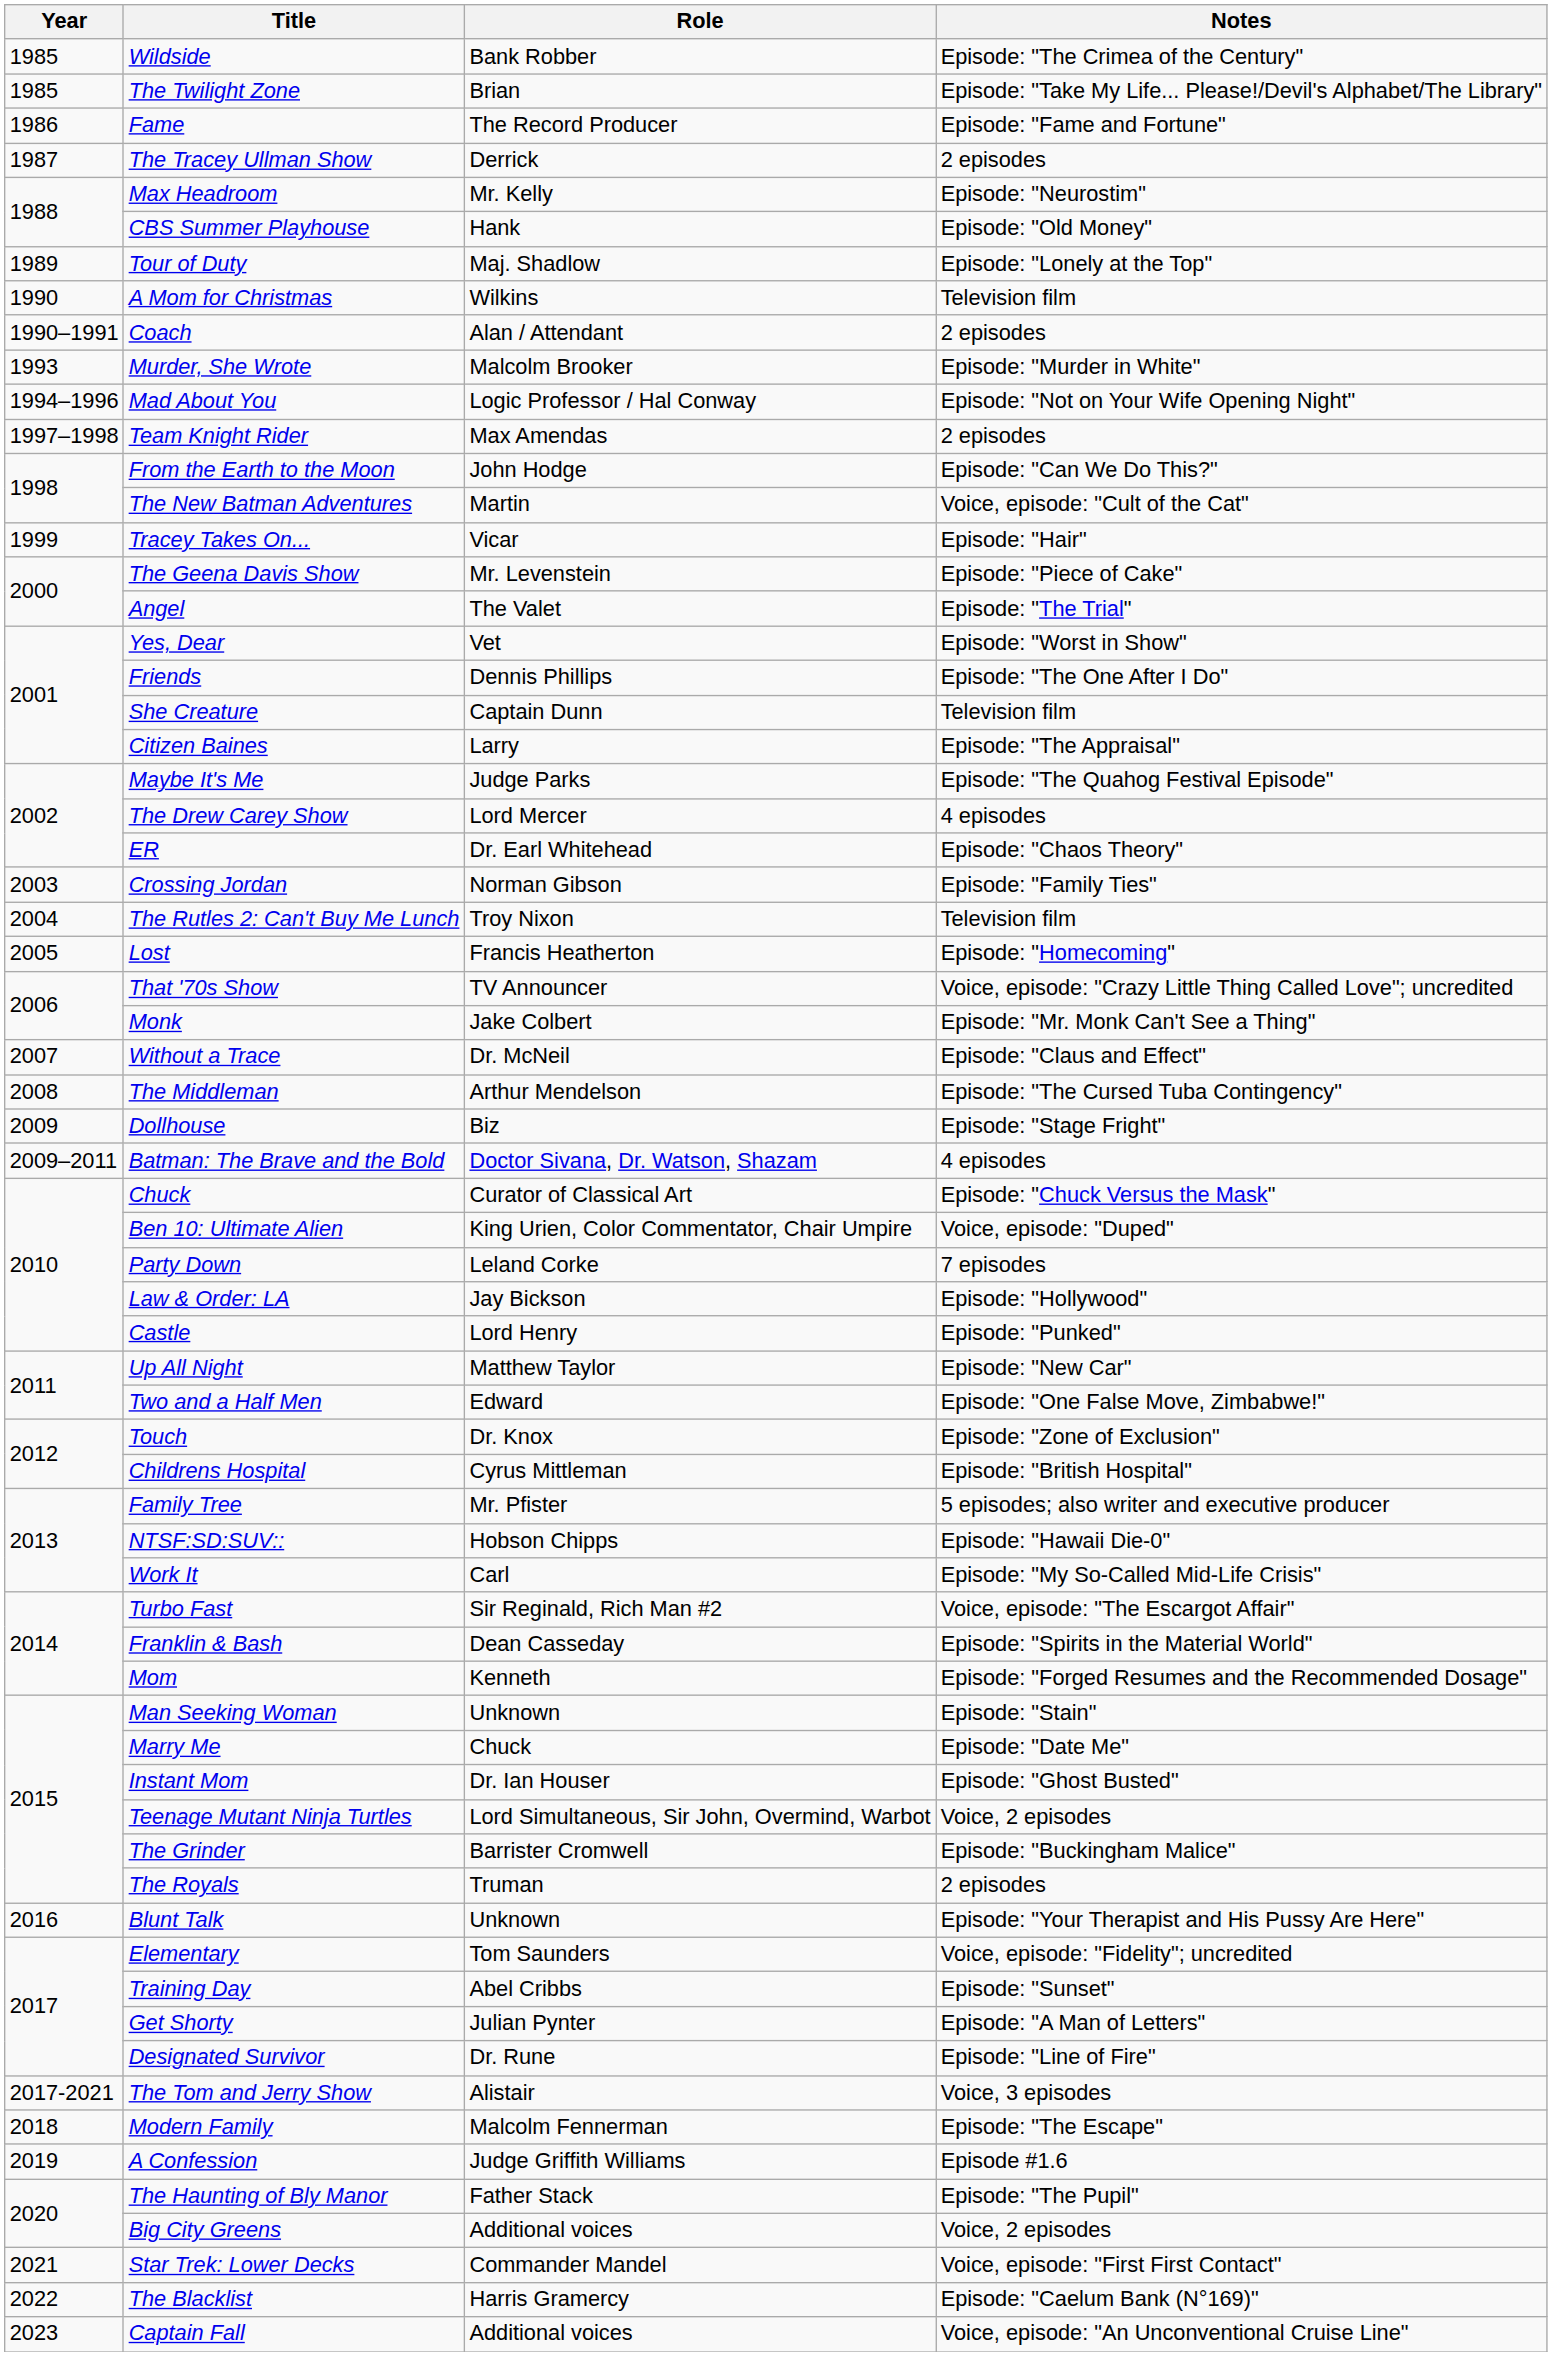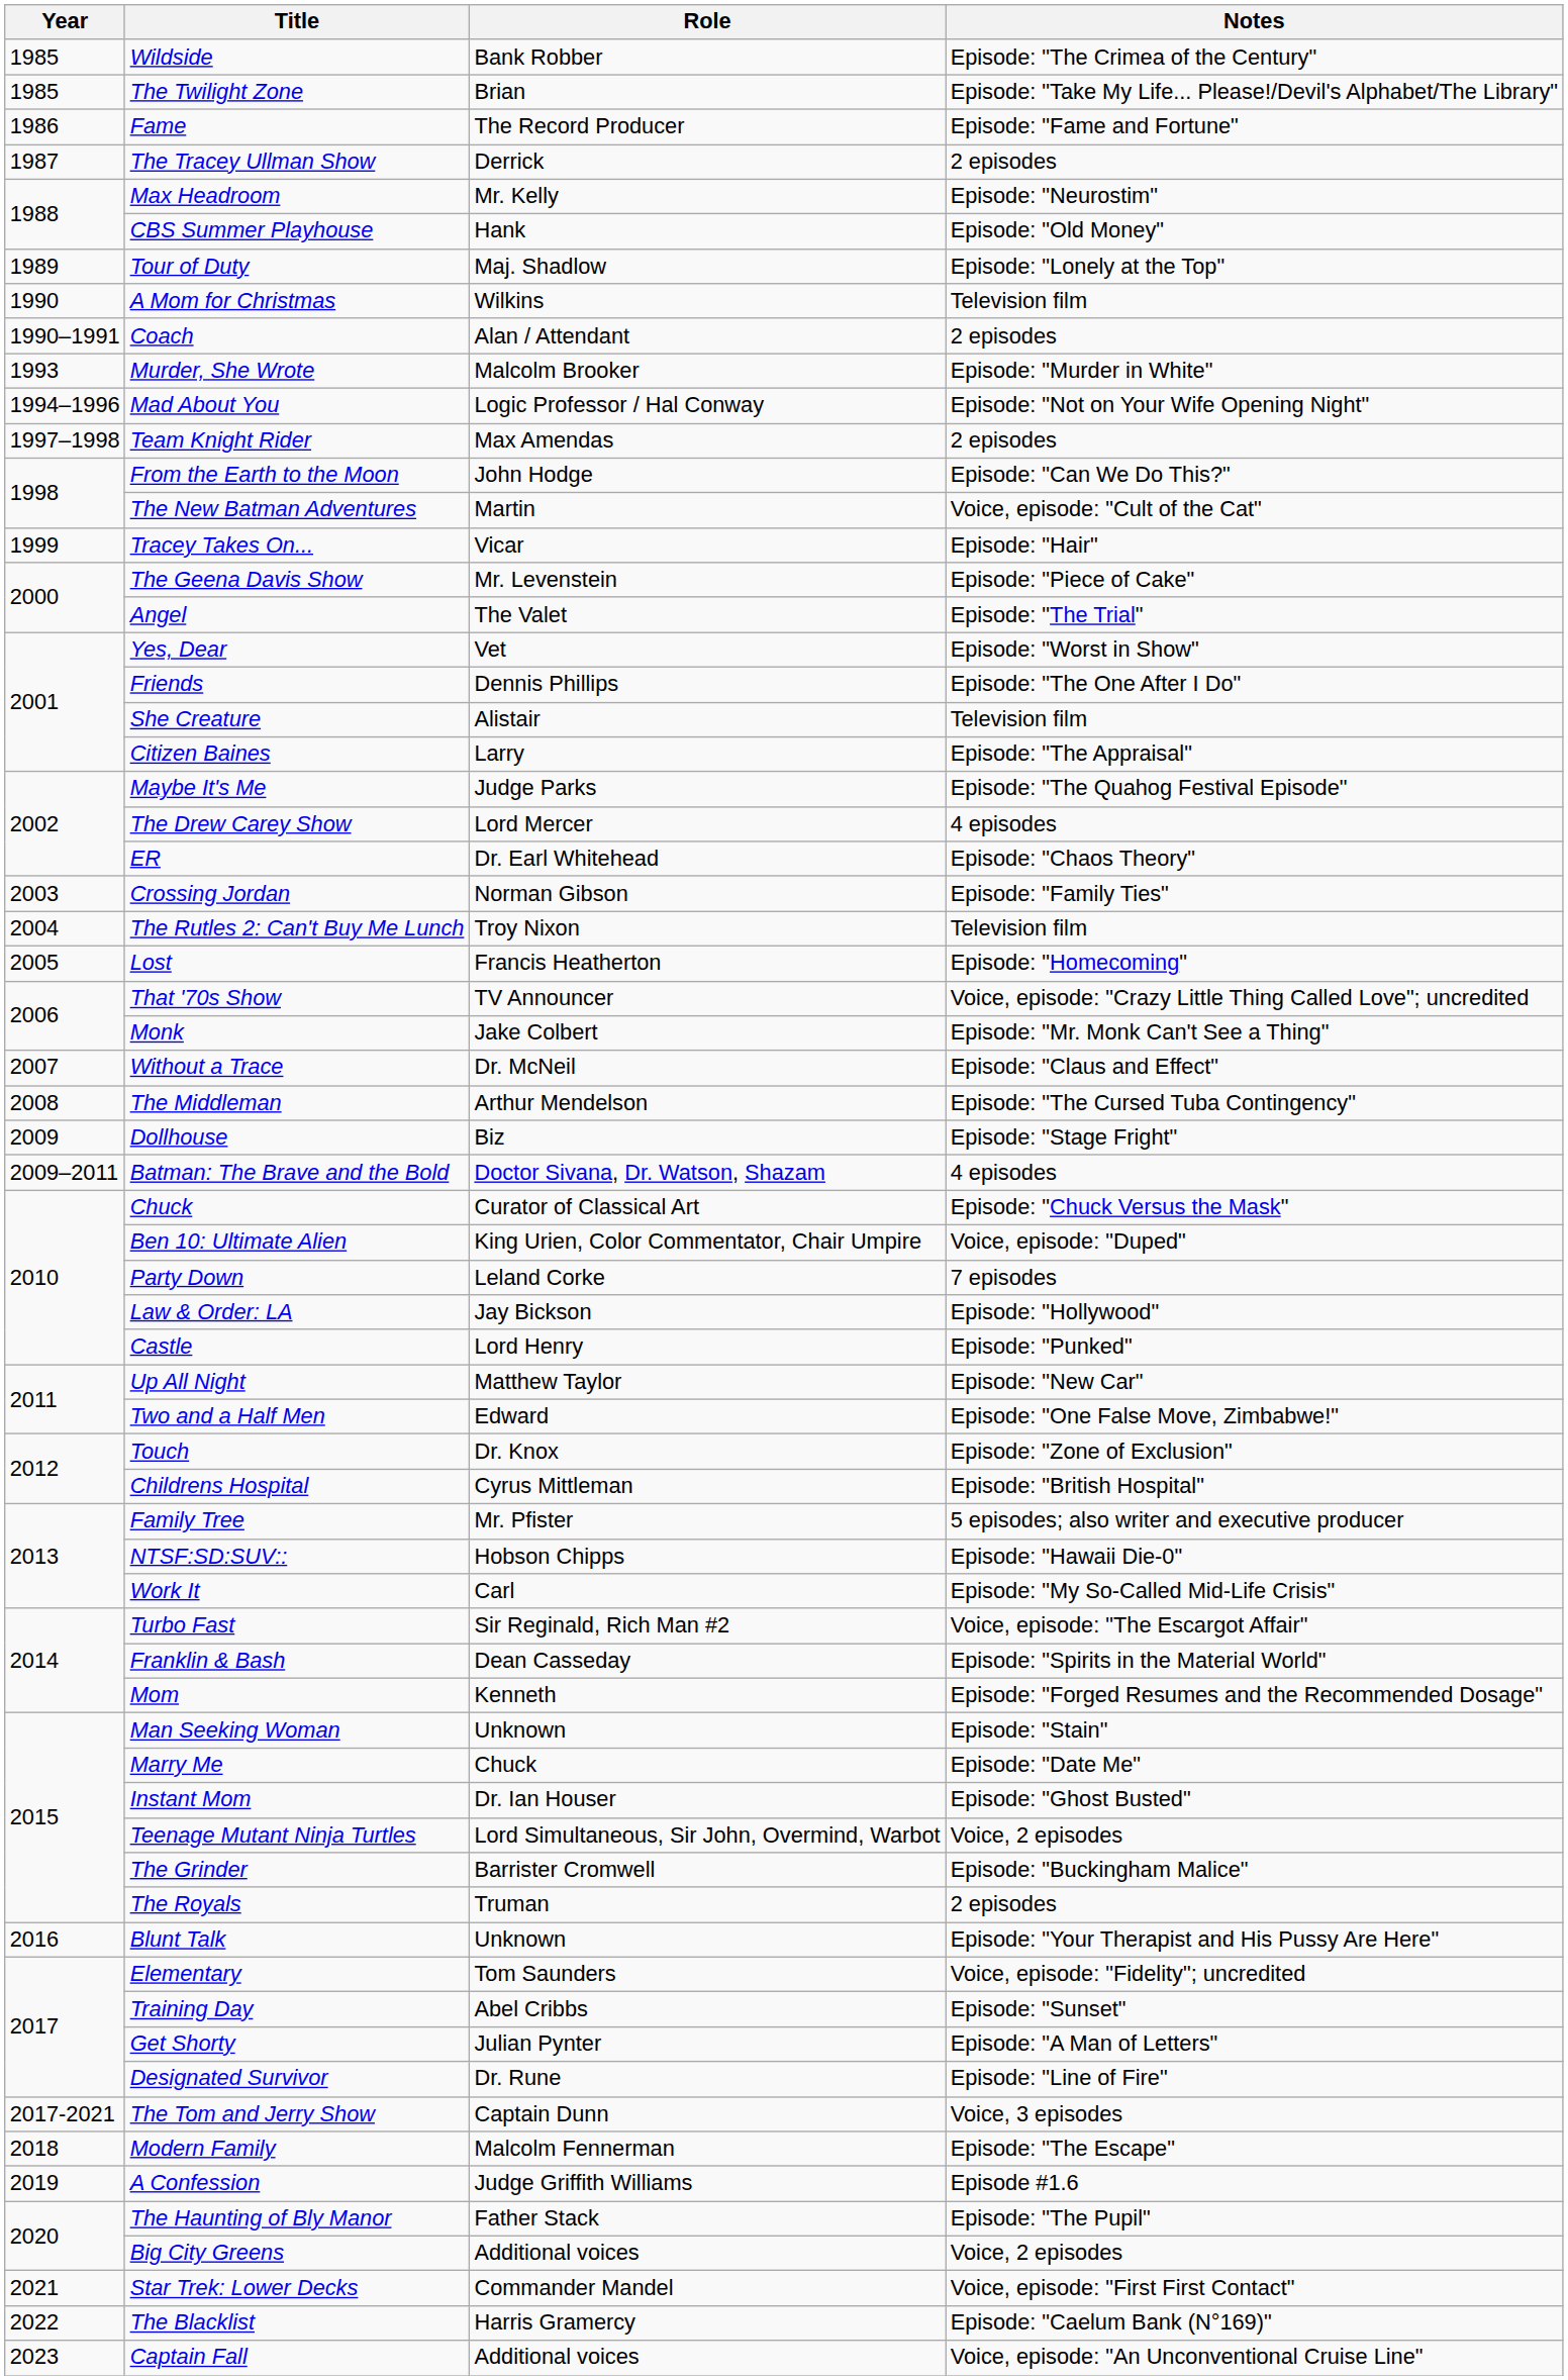 <table class=wikitable>
 <tr>
 <th>Year</th>
 <th>Title</th>
 <th>Role</th>
 <th>Notes</th>
 </tr>
 <tr>
 <td>1985</td>
 <td><em><a href='#'>Wildside</a></em></td>
 <td>Bank Robber</td>
 <td>Episode: "The Crimea of the Century"</td>
 </tr>
 <tr>
 <td>1985</td>
 <td><em><a href='#'>The Twilight Zone</a></em></td>
 <td>Brian</td>
 <td>Episode: "Take My Life... Please!/Devil's Alphabet/The Library"</td>
 </tr>
 <tr>
 <td>1986</td>
 <td><em><a href='#'>Fame</a></em></td>
 <td>The Record Producer</td>
 <td>Episode: "Fame and Fortune"</td>
 </tr>
 <tr>
 <td>1987</td>
 <td><em><a href='#'>The Tracey Ullman Show</a></em></td>
 <td>Derrick</td>
 <td>2 episodes</td>
 </tr>
 <tr>
 <td rowspan="2">1988</td>
 <td><em><a href='#'>Max Headroom</a></em></td>
 <td>Mr. Kelly</td>
 <td>Episode: "Neurostim"</td>
 </tr>
 <tr>
 <td><em><a href='#'>CBS Summer Playhouse</a></em></td>
 <td>Hank</td>
 <td>Episode: "Old Money"</td>
 </tr>
 <tr>
 <td>1989</td>
 <td><em><a href='#'>Tour of Duty</a></em></td>
 <td>Maj. Shadlow</td>
 <td>Episode: "Lonely at the Top"</td>
 </tr>
 <tr>
 <td>1990</td>
 <td><em><a href='#'>A Mom for Christmas</a></em></td>
 <td>Wilkins</td>
 <td>Television film</td>
 </tr>
 <tr>
 <td>1990–1991</td>
 <td><em><a href='#'>Coach</a></em></td>
 <td>Alan / Attendant</td>
 <td>2 episodes</td>
 </tr>
 <tr>
 <td>1993</td>
 <td><em><a href='#'>Murder, She Wrote</a></em></td>
 <td>Malcolm Brooker</td>
 <td>Episode: "Murder in White"</td>
 </tr>
 <tr>
 <td>1994–1996</td>
 <td><em><a href='#'>Mad About You</a></em></td>
 <td>Logic Professor / Hal Conway</td>
 <td>Episode: "Not on Your Wife Opening Night"</td>
 </tr>
 <tr>
 <td>1997–1998</td>
 <td><em><a href='#'>Team Knight Rider</a></em></td>
 <td>Max Amendas</td>
 <td>2 episodes</td>
 </tr>
 <tr>
 <td rowspan="2">1998</td>
 <td><em><a href='#'>From the Earth to the Moon</a></em></td>
 <td>John Hodge</td>
 <td>Episode: "Can We Do This?"</td>
 </tr>
 <tr>
 <td><em><a href='#'>The New Batman Adventures</a></em></td>
 <td>Martin</td>
 <td>Voice, episode: "Cult of the Cat"</td>
 </tr>
 <tr>
 <td>1999</td>
 <td><em><a href='#'>Tracey Takes On...</a></em></td>
 <td>Vicar</td>
 <td>Episode: "Hair"</td>
 </tr>
 <tr>
 <td rowspan="2">2000</td>
 <td><em><a href='#'>The Geena Davis Show</a></em></td>
 <td>Mr. Levenstein</td>
 <td>Episode: "Piece of Cake"</td>
 </tr>
 <tr>
 <td><em><a href='#'>Angel</a></em></td>
 <td>The Valet</td>
 <td>Episode: "<a href='#'>The Trial</a>"</td>
 </tr>
 <tr>
 <td rowspan="4">2001</td>
 <td><em><a href='#'>Yes, Dear</a></em></td>
 <td>Vet</td>
 <td>Episode: "Worst in Show"</td>
 </tr>
 <tr>
 <td><em><a href='#'>Friends</a></em></td>
 <td>Dennis Phillips</td>
 <td>Episode: "The One After I Do"</td>
 </tr>
 <tr>
 <td><em><a href='#'>She Creature</a></em></td>
-<td>Captain Dunn</td>
+<td>Alistair</td>
 <td>Television film</td>
 </tr>
 <tr>
 <td><em><a href='#'>Citizen Baines</a></em></td>
 <td>Larry</td>
 <td>Episode: "The Appraisal"</td>
 </tr>
 <tr>
 <td rowspan="3">2002</td>
 <td><em><a href='#'>Maybe It's Me</a></em></td>
 <td>Judge Parks</td>
 <td>Episode: "The Quahog Festival Episode"</td>
 </tr>
 <tr>
 <td><em><a href='#'>The Drew Carey Show</a></em></td>
 <td>Lord Mercer</td>
 <td>4 episodes</td>
 </tr>
 <tr>
 <td><em><a href='#'>ER</a></em></td>
 <td>Dr. Earl Whitehead</td>
 <td>Episode: "Chaos Theory"</td>
 </tr>
 <tr>
 <td>2003</td>
 <td><em><a href='#'>Crossing Jordan</a></em></td>
 <td>Norman Gibson</td>
 <td>Episode: "Family Ties"</td>
 </tr>
 <tr>
 <td>2004</td>
 <td><em><a href='#'>The Rutles 2: Can't Buy Me Lunch</a></em></td>
 <td>Troy Nixon</td>
 <td>Television film</td>
 </tr>
 <tr>
 <td>2005</td>
 <td><em><a href='#'>Lost</a></em></td>
 <td>Francis Heatherton</td>
 <td>Episode: "<a href='#'>Homecoming</a>"</td>
 </tr>
 <tr>
 <td rowspan="2">2006</td>
 <td><em><a href='#'>That '70s Show</a></em></td>
 <td>TV Announcer</td>
 <td>Voice, episode: "Crazy Little Thing Called Love"; uncredited</td>
 </tr>
 <tr>
 <td><em><a href='#'>Monk</a></em></td>
 <td>Jake Colbert</td>
 <td>Episode: "Mr. Monk Can't See a Thing"</td>
 </tr>
 <tr>
 <td>2007</td>
 <td><em><a href='#'>Without a Trace</a></em></td>
 <td>Dr. McNeil</td>
 <td>Episode: "Claus and Effect"</td>
 </tr>
 <tr>
 <td>2008</td>
 <td><em><a href='#'>The Middleman</a></em></td>
 <td>Arthur Mendelson</td>
 <td>Episode: "The Cursed Tuba Contingency"</td>
 </tr>
 <tr>
 <td>2009</td>
 <td><em><a href='#'>Dollhouse</a></em></td>
 <td>Biz</td>
 <td>Episode: "Stage Fright"</td>
 </tr>
 <tr>
 <td>2009–2011</td>
 <td><em><a href='#'>Batman: The Brave and the Bold</a></em></td>
 <td><a href='#'>Doctor Sivana</a>, <a href='#'>Dr. Watson</a>, <a href='#'>Shazam</a></td>
 <td>4 episodes</td>
 </tr>
 <tr>
 <td rowspan="5">2010</td>
 <td><em><a href='#'>Chuck</a></em></td>
 <td>Curator of Classical Art</td>
 <td>Episode: "<a href='#'>Chuck Versus the Mask</a>"</td>
 </tr>
 <tr>
 <td><em><a href='#'>Ben 10: Ultimate Alien</a></em></td>
 <td>King Urien, Color Commentator, Chair Umpire</td>
 <td>Voice, episode: "Duped"</td>
 </tr>
 <tr>
 <td><em><a href='#'>Party Down</a></em></td>
 <td>Leland Corke</td>
 <td>7 episodes</td>
 </tr>
 <tr>
 <td><em><a href='#'>Law & Order: LA</a></em></td>
 <td>Jay Bickson</td>
 <td>Episode: "Hollywood"</td>
 </tr>
 <tr>
 <td><em><a href='#'>Castle</a></em></td>
 <td>Lord Henry</td>
 <td>Episode: "Punked"</td>
 </tr>
 <tr>
 <td rowspan="2">2011</td>
 <td><em><a href='#'>Up All Night</a></em></td>
 <td>Matthew Taylor</td>
 <td>Episode: "New Car"</td>
 </tr>
 <tr>
 <td><em><a href='#'>Two and a Half Men</a></em></td>
 <td>Edward</td>
 <td>Episode: "One False Move, Zimbabwe!"</td>
 </tr>
 <tr>
 <td rowspan="2">2012</td>
 <td><em><a href='#'>Touch</a></em></td>
 <td>Dr. Knox</td>
 <td>Episode: "Zone of Exclusion"</td>
 </tr>
 <tr>
 <td><em><a href='#'>Childrens Hospital</a></em></td>
 <td>Cyrus Mittleman</td>
 <td>Episode: "British Hospital"</td>
 </tr>
 <tr>
 <td rowspan="3">2013</td>
 <td><em><a href='#'>Family Tree</a></em></td>
 <td>Mr. Pfister</td>
 <td>5 episodes; also writer and executive producer</td>
 </tr>
 <tr>
 <td><em><a href='#'>NTSF:SD:SUV::</a></em></td>
 <td>Hobson Chipps</td>
 <td>Episode: "Hawaii Die-0"</td>
 </tr>
 <tr>
 <td><em><a href='#'>Work It</a></em></td>
 <td>Carl</td>
 <td>Episode: "My So-Called Mid-Life Crisis"</td>
 </tr>
 <tr>
 <td rowspan="3">2014</td>
 <td><em><a href='#'>Turbo Fast</a></em></td>
 <td>Sir Reginald, Rich Man #2</td>
 <td>Voice, episode: "The Escargot Affair"</td>
 </tr>
 <tr>
 <td><em><a href='#'>Franklin & Bash</a></em></td>
 <td>Dean Casseday</td>
 <td>Episode: "Spirits in the Material World"</td>
 </tr>
 <tr>
 <td><em><a href='#'>Mom</a></em></td>
 <td>Kenneth</td>
 <td>Episode: "Forged Resumes and the Recommended Dosage"</td>
 </tr>
 <tr>
 <td rowspan="6">2015</td>
 <td><em><a href='#'>Man Seeking Woman</a></em></td>
 <td>Unknown</td>
 <td>Episode: "Stain"</td>
 </tr>
 <tr>
 <td><em><a href='#'>Marry Me</a></em></td>
 <td>Chuck</td>
 <td>Episode: "Date Me"</td>
 </tr>
 <tr>
 <td><em><a href='#'>Instant Mom</a></em></td>
 <td>Dr. Ian Houser</td>
 <td>Episode: "Ghost Busted"</td>
 </tr>
 <tr>
 <td><em><a href='#'>Teenage Mutant Ninja Turtles</a></em></td>
 <td>Lord Simultaneous, Sir John, Overmind, Warbot</td>
 <td>Voice, 2 episodes</td>
 </tr>
 <tr>
 <td><em><a href='#'>The Grinder</a></em></td>
 <td>Barrister Cromwell</td>
 <td>Episode: "Buckingham Malice"</td>
 </tr>
 <tr>
 <td><em><a href='#'>The Royals</a></em></td>
 <td>Truman</td>
 <td>2 episodes</td>
 </tr>
 <tr>
 <td>2016</td>
 <td><em><a href='#'>Blunt Talk</a></em></td>
 <td>Unknown</td>
 <td>Episode: "Your Therapist and His Pussy Are Here"</td>
 </tr>
 <tr>
 <td rowspan="4">2017</td>
 <td><em><a href='#'>Elementary</a></em></td>
 <td>Tom Saunders</td>
 <td>Voice, episode: "Fidelity"; uncredited</td>
 </tr>
 <tr>
 <td><em><a href='#'>Training Day</a></em></td>
 <td>Abel Cribbs</td>
 <td>Episode: "Sunset"</td>
 </tr>
 <tr>
 <td><em><a href='#'>Get Shorty</a></em></td>
 <td>Julian Pynter</td>
 <td>Episode: "A Man of Letters"</td>
 </tr>
 <tr>
 <td><em><a href='#'>Designated Survivor</a></em></td>
 <td>Dr. Rune</td>
 <td>Episode: "Line of Fire"</td>
 </tr>
 <tr>
 <td>2017-2021</td>
 <td><em><a href='#'>The Tom and Jerry Show</a></em></td>
-<td>Alistair</td>
+<td>Captain Dunn</td>
 <td>Voice, 3 episodes</td>
 </tr>
 <tr>
 <td>2018</td>
 <td><em><a href='#'>Modern Family</a></em></td>
 <td>Malcolm Fennerman</td>
 <td>Episode: "The Escape"</td>
 </tr>
 <tr>
 <td>2019</td>
 <td><em><a href='#'>A Confession</a></em></td>
 <td>Judge Griffith Williams</td>
 <td>Episode #1.6</td>
 </tr>
 <tr>
 <td rowspan="2">2020</td>
 <td><em><a href='#'>The Haunting of Bly Manor</a></em></td>
 <td>Father Stack</td>
 <td>Episode: "The Pupil"</td>
 </tr>
 <tr>
 <td><em><a href='#'>Big City Greens</a></em></td>
 <td>Additional voices</td>
 <td>Voice, 2 episodes</td>
 </tr>
 <tr>
 <td>2021</td>
 <td><em><a href='#'>Star Trek: Lower Decks</a></em></td>
 <td>Commander Mandel</td>
 <td>Voice, episode: "First First Contact"</td>
 </tr>
 <tr>
 <td>2022</td>
 <td><em><a href='#'>The Blacklist</a></em></td>
 <td>Harris Gramercy</td>
 <td>Episode: "Caelum Bank (N°169)"</td>
 </tr>
 <tr>
 <td>2023</td>
 <td><em><a href='#'>Captain Fall</a></em></td>
 <td>Additional voices</td>
 <td>Voice, episode: "An Unconventional Cruise Line"</td>
 </tr>
 </table>
